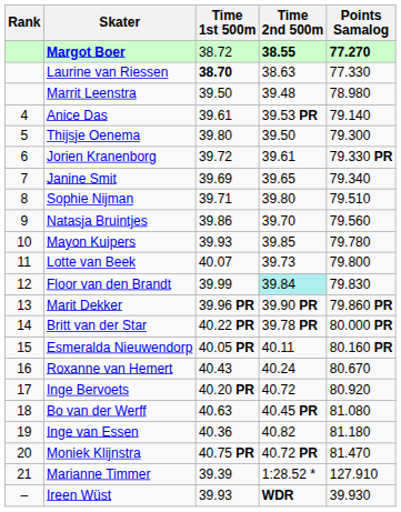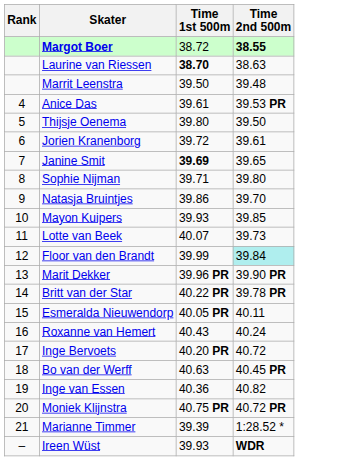 <table class="wikitable sortable" style="text-align:left">
 <tr>
 <th>Rank</th>
 <th>Skater</th>
 <th>Time <br> 1st 500m</th>
 <th>Time <br> 2nd 500m</th>
-<th>Points <br> Samalog</th>
 </tr>
 <tr bgcolor=ccffcc>
 <td align=center></td>
 <td><strong> <a href='#'>Margot Boer</a></strong></td>
 <td>38.72</td>
 <td><strong>38.55</strong> </td>
-<td><strong>77.270</strong></td>
 </tr>
 <tr>
 <td align=center></td>
 <td><a href='#'>Laurine van Riessen</a></td>
 <td><strong>38.70</strong> </td>
 <td>38.63</td>
-<td>77.330</td>
 </tr>
 <tr>
 <td align=center></td>
 <td><a href='#'>Marrit Leenstra</a></td>
 <td>39.50</td>
 <td>39.48</td>
-<td>78.980</td>
 </tr>
 <tr>
 <td align=center>4</td>
 <td><a href='#'>Anice Das</a></td>
 <td>39.61</td>
 <td>39.53 <strong>PR</strong></td>
-<td>79.140</td>
 </tr>
 <tr>
 <td align=center>5</td>
 <td><a href='#'>Thijsje Oenema</a></td>
 <td>39.80</td>
 <td>39.50</td>
-<td>79.300</td>
 </tr>
 <tr>
 <td align=center>6</td>
 <td><a href='#'>Jorien Kranenborg</a></td>
 <td>39.72</td>
 <td>39.61</td>
-<td>79.330 <strong>PR</strong></td>
 </tr>
 <tr>
 <td align=center>7</td>
 <td><a href='#'>Janine Smit</a></td>
-<td>39.69</td>
+<td><strong>39.69</strong></td>
 <td>39.65</td>
-<td>79.340</td>
 </tr>
 <tr>
 <td align=center>8</td>
 <td><a href='#'>Sophie Nijman</a></td>
 <td>39.71</td>
 <td>39.80</td>
-<td>79.510</td>
 </tr>
 <tr>
 <td align=center>9</td>
 <td><a href='#'>Natasja Bruintjes</a></td>
 <td>39.86</td>
 <td>39.70</td>
-<td>79.560</td>
 </tr>
 <tr>
 <td align=center>10</td>
 <td><a href='#'>Mayon Kuipers</a></td>
 <td>39.93</td>
 <td>39.85</td>
-<td>79.780</td>
 </tr>
 <tr>
 <td align=center>11</td>
 <td><a href='#'>Lotte van Beek</a></td>
 <td>40.07</td>
 <td>39.73</td>
-<td>79.800</td>
 </tr>
 <tr>
 <td align=center>12</td>
 <td><a href='#'>Floor van den Brandt</a></td>
 <td>39.99</td>
 <td style="background: paleturquoise;">39.84</td>
-<td>79.830</td>
 </tr>
 <tr>
 <td align=center>13</td>
 <td><a href='#'>Marit Dekker</a></td>
 <td>39.96 <strong>PR</strong></td>
 <td>39.90 <strong>PR</strong></td>
-<td>79.860 <strong>PR</strong></td>
 </tr>
 <tr>
 <td align=center>14</td>
 <td><a href='#'>Britt van der Star</a></td>
 <td>40.22 <strong>PR</strong></td>
 <td>39.78 <strong>PR</strong></td>
-<td>80.000 <strong>PR</strong></td>
 </tr>
 <tr>
 <td align=center>15</td>
 <td><a href='#'>Esmeralda Nieuwendorp</a></td>
 <td>40.05 <strong>PR</strong></td>
 <td>40.11</td>
-<td>80.160 <strong>PR</strong></td>
 </tr>
 <tr>
 <td align=center>16</td>
 <td><a href='#'>Roxanne van Hemert</a></td>
 <td>40.43</td>
 <td>40.24</td>
-<td>80.670</td>
 </tr>
 <tr>
 <td align=center>17</td>
 <td><a href='#'>Inge Bervoets</a></td>
 <td>40.20 <strong>PR</strong></td>
 <td>40.72</td>
-<td>80.920</td>
 </tr>
 <tr>
 <td align=center>18</td>
 <td><a href='#'>Bo van der Werff</a></td>
 <td>40.63</td>
 <td>40.45 <strong>PR</strong></td>
-<td>81.080</td>
 </tr>
 <tr>
 <td align=center>19</td>
 <td><a href='#'>Inge van Essen</a></td>
 <td>40.36</td>
 <td>40.82</td>
-<td>81.180</td>
 </tr>
 <tr>
 <td align=center>20</td>
 <td><a href='#'>Moniek Klijnstra</a></td>
 <td>40.75 <strong>PR</strong></td>
 <td>40.72 <strong>PR</strong></td>
-<td>81.470</td>
 </tr>
 <tr>
 <td align=center>21</td>
 <td><a href='#'>Marianne Timmer</a></td>
 <td>39.39</td>
 <td>1:28.52 *</td>
-<td>127.910</td>
 </tr>
 <tr>
 <td align=center>–</td>
 <td><a href='#'>Ireen Wüst</a></td>
 <td>39.93</td>
 <td><strong>WDR</strong></td>
-<td>39.930</td>
 </tr>
 </table>
